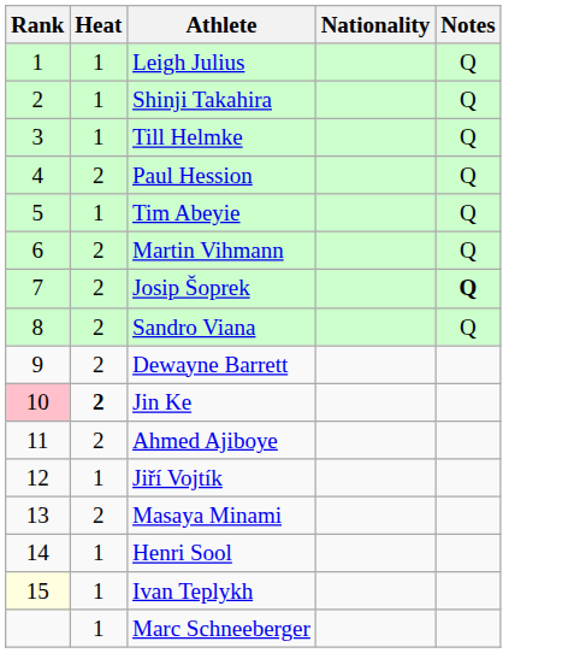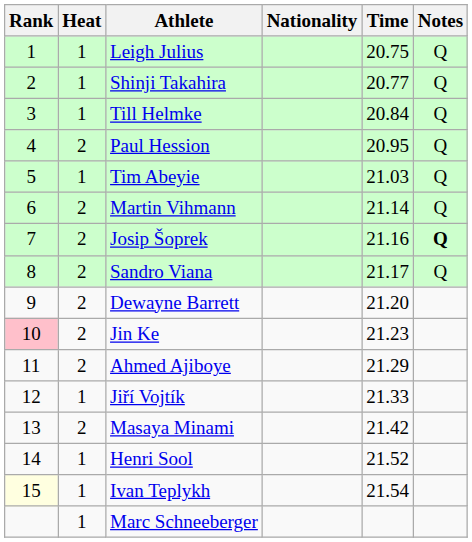 <table class="wikitable sortable" style="text-align:center;font-size:95%">
 <tr>
 <th>Rank</th>
 <th>Heat</th>
 <th>Athlete</th>
 <th>Nationality</th>
+<th>Time</th>
 <th>Notes</th>
 </tr>
 <tr bgcolor=ccffcc>
 <td>1</td>
 <td>1</td>
 <td align="left"><a href='#'>Leigh Julius</a></td>
 <td align=left></td>
+<td>20.75</td>
 <td>Q</td>
 </tr>
 <tr bgcolor=ccffcc>
 <td>2</td>
 <td>1</td>
 <td align="left"><a href='#'>Shinji Takahira</a></td>
 <td align=left></td>
+<td>20.77</td>
 <td>Q</td>
 </tr>
 <tr bgcolor=ccffcc>
 <td>3</td>
 <td>1</td>
 <td align="left"><a href='#'>Till Helmke</a></td>
 <td align=left></td>
+<td>20.84</td>
 <td>Q</td>
 </tr>
 <tr bgcolor=ccffcc>
 <td>4</td>
 <td>2</td>
 <td align="left"><a href='#'>Paul Hession</a></td>
 <td align=left></td>
+<td>20.95</td>
 <td>Q</td>
 </tr>
 <tr bgcolor=ccffcc>
 <td>5</td>
 <td>1</td>
 <td align="left"><a href='#'>Tim Abeyie</a></td>
 <td align=left></td>
+<td>21.03</td>
 <td>Q</td>
 </tr>
 <tr bgcolor=ccffcc>
 <td>6</td>
 <td>2</td>
 <td align="left"><a href='#'>Martin Vihmann</a></td>
 <td align=left></td>
+<td>21.14</td>
 <td>Q</td>
 </tr>
 <tr bgcolor=ccffcc>
 <td>7</td>
 <td>2</td>
 <td align="left"><a href='#'>Josip Šoprek</a></td>
 <td align=left></td>
+<td>21.16</td>
 <td><strong>Q</strong></td>
 </tr>
 <tr bgcolor=ccffcc>
 <td>8</td>
 <td>2</td>
 <td align="left"><a href='#'>Sandro Viana</a></td>
 <td align=left></td>
+<td>21.17</td>
 <td>Q</td>
 </tr>
 <tr>
 <td>9</td>
 <td>2</td>
 <td align="left"><a href='#'>Dewayne Barrett</a></td>
 <td align=left></td>
+<td>21.20</td>
 <td></td>
 </tr>
 <tr>
 <td style="background: pink;">10</td>
-<td><strong>2</strong></td>
+<td>2</td>
 <td align="left"><a href='#'>Jin Ke</a></td>
 <td align=left></td>
+<td>21.23</td>
 <td></td>
 </tr>
 <tr>
 <td>11</td>
 <td>2</td>
 <td align="left"><a href='#'>Ahmed Ajiboye</a></td>
 <td align=left></td>
+<td>21.29</td>
 <td></td>
 </tr>
 <tr>
 <td>12</td>
 <td>1</td>
 <td align="left"><a href='#'>Jiří Vojtík</a></td>
 <td align=left></td>
+<td>21.33</td>
 <td></td>
 </tr>
 <tr>
 <td>13</td>
 <td>2</td>
 <td align="left"><a href='#'>Masaya Minami</a></td>
 <td align=left></td>
+<td>21.42</td>
 <td></td>
 </tr>
 <tr>
 <td>14</td>
 <td>1</td>
 <td align="left"><a href='#'>Henri Sool</a></td>
 <td align=left></td>
+<td>21.52</td>
 <td></td>
 </tr>
 <tr>
 <td style="background: lightyellow;">15</td>
 <td>1</td>
 <td align="left"><a href='#'>Ivan Teplykh</a></td>
 <td align=left></td>
+<td>21.54</td>
 <td></td>
 </tr>
 <tr>
 <td></td>
 <td>1</td>
 <td align="left"><a href='#'>Marc Schneeberger</a></td>
 <td align=left></td>
 <td></td>
+<td></td>
 </tr>
 </table>
